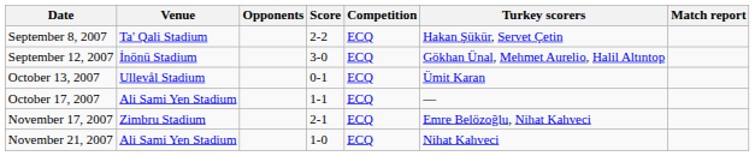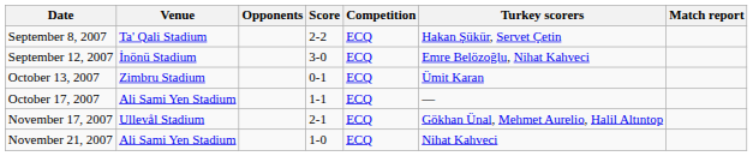 <table class="wikitable">
 <tr>
 <th>Date</th>
 <th>Venue</th>
 <th>Opponents</th>
 <th>Score</th>
 <th>Competition</th>
 <th>Turkey scorers</th>
 <th>Match report</th>
 </tr>
 <tr>
 <td>September 8, 2007</td>
 <td><a href='#'>Ta' Qali Stadium</a></td>
 <td></td>
 <td>2-2</td>
 <td><a href='#'>ECQ</a></td>
 <td><a href='#'>Hakan Şükür</a>, <a href='#'>Servet Çetin</a></td>
 <td></td>
 </tr>
 <tr>
 <td>September 12, 2007</td>
 <td><a href='#'>İnönü Stadium</a></td>
 <td></td>
 <td>3-0</td>
 <td><a href='#'>ECQ</a></td>
-<td><a href='#'>Gökhan Ünal</a>, <a href='#'>Mehmet Aurelio</a>, <a href='#'>Halil Altıntop</a></td>
+<td><a href='#'>Emre Belözoğlu</a>, <a href='#'>Nihat Kahveci</a></td>
 <td></td>
 </tr>
 <tr>
 <td>October 13, 2007</td>
-<td><a href='#'>Ullevål Stadium</a></td>
+<td><a href='#'>Zimbru Stadium</a></td>
 <td></td>
 <td>0-1</td>
 <td><a href='#'>ECQ</a></td>
 <td><a href='#'>Ümit Karan</a></td>
 <td></td>
 </tr>
 <tr>
 <td>October 17, 2007</td>
 <td><a href='#'>Ali Sami Yen Stadium</a></td>
 <td></td>
 <td>1-1</td>
 <td><a href='#'>ECQ</a></td>
 <td>—</td>
 <td></td>
 </tr>
 <tr>
 <td>November 17, 2007</td>
-<td><a href='#'>Zimbru Stadium</a></td>
+<td><a href='#'>Ullevål Stadium</a></td>
 <td></td>
 <td>2-1</td>
 <td><a href='#'>ECQ</a></td>
-<td><a href='#'>Emre Belözoğlu</a>, <a href='#'>Nihat Kahveci</a></td>
+<td><a href='#'>Gökhan Ünal</a>, <a href='#'>Mehmet Aurelio</a>, <a href='#'>Halil Altıntop</a></td>
 <td></td>
 </tr>
 <tr>
 <td>November 21, 2007</td>
 <td><a href='#'>Ali Sami Yen Stadium</a></td>
 <td></td>
 <td>1-0</td>
 <td><a href='#'>ECQ</a></td>
 <td><a href='#'>Nihat Kahveci</a></td>
 <td></td>
 </tr>
 </table>
